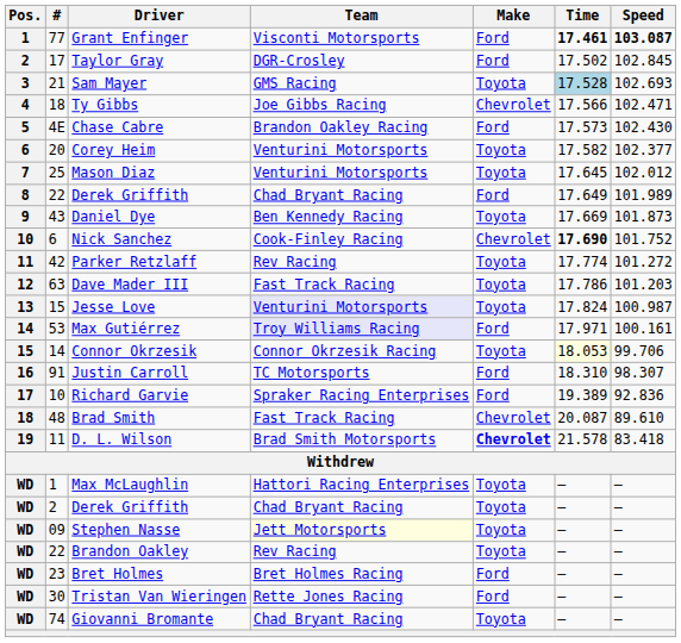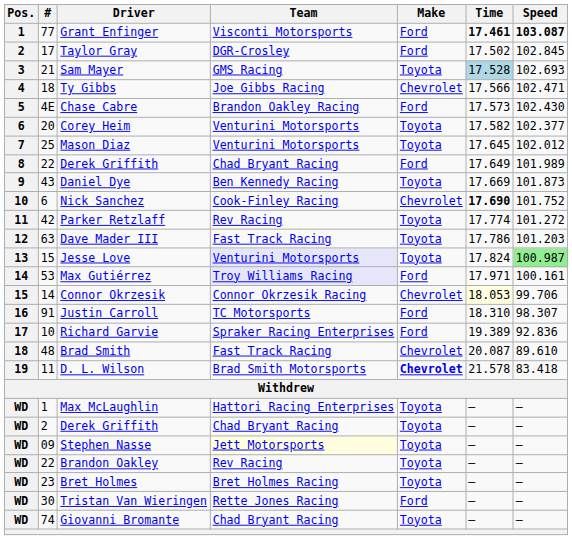 <table class="wikitable" style="font-size:95%">
 <tr>
 <th>Pos.</th>
 <th>#</th>
 <th>Driver</th>
 <th>Team</th>
 <th>Make</th>
 <th>Time</th>
 <th>Speed</th>
 </tr>
 <tr>
 <th>1</th>
 <td>77</td>
 <td><a href='#'>Grant Enfinger</a></td>
 <td><a href='#'>Visconti Motorsports</a></td>
 <td><a href='#'>Ford</a></td>
 <td><strong>17.461</strong></td>
 <td><strong>103.087</strong></td>
 </tr>
 <tr>
 <th>2</th>
 <td>17</td>
 <td><a href='#'>Taylor Gray</a></td>
 <td><a href='#'>DGR-Crosley</a></td>
 <td><a href='#'>Ford</a></td>
 <td>17.502</td>
 <td>102.845</td>
 </tr>
 <tr>
 <th>3</th>
 <td>21</td>
 <td><a href='#'>Sam Mayer</a></td>
 <td><a href='#'>GMS Racing</a></td>
 <td><a href='#'>Toyota</a></td>
 <td style="background: lightblue;">17.528</td>
 <td>102.693</td>
 </tr>
 <tr>
 <th>4</th>
 <td>18</td>
 <td><a href='#'>Ty Gibbs</a></td>
 <td><a href='#'>Joe Gibbs Racing</a></td>
 <td><a href='#'>Chevrolet</a></td>
 <td>17.566</td>
 <td>102.471</td>
 </tr>
 <tr>
 <th>5</th>
 <td>4E</td>
 <td><a href='#'>Chase Cabre</a></td>
 <td><a href='#'>Brandon Oakley Racing</a></td>
 <td><a href='#'>Ford</a></td>
 <td>17.573</td>
 <td>102.430</td>
 </tr>
 <tr>
 <th>6</th>
 <td>20</td>
 <td><a href='#'>Corey Heim</a></td>
 <td><a href='#'>Venturini Motorsports</a></td>
 <td><a href='#'>Toyota</a></td>
 <td>17.582</td>
 <td>102.377</td>
 </tr>
 <tr>
 <th>7</th>
 <td>25</td>
 <td><a href='#'>Mason Diaz</a></td>
 <td><a href='#'>Venturini Motorsports</a></td>
 <td><a href='#'>Toyota</a></td>
 <td>17.645</td>
 <td>102.012</td>
 </tr>
 <tr>
 <th>8</th>
 <td>22</td>
 <td><a href='#'>Derek Griffith</a></td>
 <td><a href='#'>Chad Bryant Racing</a></td>
 <td><a href='#'>Ford</a></td>
 <td>17.649</td>
 <td>101.989</td>
 </tr>
 <tr>
 <th>9</th>
 <td>43</td>
 <td><a href='#'>Daniel Dye</a></td>
 <td><a href='#'>Ben Kennedy Racing</a></td>
 <td><a href='#'>Toyota</a></td>
 <td>17.669</td>
 <td>101.873</td>
 </tr>
 <tr>
 <th>10</th>
 <td>6</td>
 <td><a href='#'>Nick Sanchez</a></td>
 <td><a href='#'>Cook-Finley Racing</a></td>
 <td><a href='#'>Chevrolet</a></td>
 <td><strong>17.690</strong></td>
 <td>101.752</td>
 </tr>
 <tr>
 <th>11</th>
 <td>42</td>
 <td><a href='#'>Parker Retzlaff</a></td>
 <td><a href='#'>Rev Racing</a></td>
 <td><a href='#'>Toyota</a></td>
 <td>17.774</td>
 <td>101.272</td>
 </tr>
 <tr>
 <th>12</th>
 <td>63</td>
 <td><a href='#'>Dave Mader III</a></td>
 <td><a href='#'>Fast Track Racing</a></td>
 <td><a href='#'>Toyota</a></td>
 <td>17.786</td>
 <td>101.203</td>
 </tr>
 <tr>
 <th>13</th>
 <td>15</td>
 <td><a href='#'>Jesse Love</a></td>
 <td style="background: lavender;"><a href='#'>Venturini Motorsports</a></td>
 <td><a href='#'>Toyota</a></td>
 <td>17.824</td>
-<td>100.987</td>
+<td style="background: lightgreen;">100.987</td>
 </tr>
 <tr>
 <th>14</th>
 <td>53</td>
 <td><a href='#'>Max Gutiérrez</a></td>
 <td style="background: lavender;"><a href='#'>Troy Williams Racing</a></td>
 <td><a href='#'>Ford</a></td>
 <td>17.971</td>
 <td>100.161</td>
 </tr>
 <tr>
 <th>15</th>
 <td>14</td>
 <td><a href='#'>Connor Okrzesik</a></td>
 <td><a href='#'>Connor Okrzesik Racing</a></td>
-<td><a href='#'>Toyota</a></td>
+<td><a href='#'>Chevrolet</a></td>
 <td style="background: lightyellow;">18.053</td>
 <td>99.706</td>
 </tr>
 <tr>
 <th>16</th>
 <td>91</td>
 <td><a href='#'>Justin Carroll</a></td>
 <td><a href='#'>TC Motorsports</a></td>
 <td><a href='#'>Ford</a></td>
 <td>18.310</td>
 <td>98.307</td>
 </tr>
 <tr>
 <th>17</th>
 <td>10</td>
 <td><a href='#'>Richard Garvie</a></td>
 <td><a href='#'>Spraker Racing Enterprises</a></td>
 <td><a href='#'>Ford</a></td>
 <td>19.389</td>
 <td>92.836</td>
 </tr>
 <tr>
 <th>18</th>
 <td>48</td>
 <td><a href='#'>Brad Smith</a></td>
 <td><a href='#'>Fast Track Racing</a></td>
 <td><a href='#'>Chevrolet</a></td>
 <td>20.087</td>
 <td>89.610</td>
 </tr>
 <tr>
 <th>19</th>
 <td>11</td>
 <td><a href='#'>D. L. Wilson</a></td>
 <td><a href='#'>Brad Smith Motorsports</a></td>
 <td><strong><a href='#'>Chevrolet</a></strong></td>
 <td>21.578</td>
 <td>83.418</td>
 </tr>
 <tr>
 <th colspan="7">Withdrew</th>
 </tr>
 <tr>
 <th>WD</th>
 <td>1</td>
 <td><a href='#'>Max McLaughlin</a></td>
 <td><a href='#'>Hattori Racing Enterprises</a></td>
 <td><a href='#'>Toyota</a></td>
 <td>—</td>
 <td>—</td>
 </tr>
 <tr>
 <th>WD</th>
 <td>2</td>
 <td><a href='#'>Derek Griffith</a></td>
 <td><a href='#'>Chad Bryant Racing</a></td>
 <td><a href='#'>Toyota</a></td>
 <td>—</td>
 <td>—</td>
 </tr>
 <tr>
 <th>WD</th>
 <td>09</td>
 <td><a href='#'>Stephen Nasse</a></td>
 <td style="background: lightyellow;"><a href='#'>Jett Motorsports</a></td>
 <td><a href='#'>Toyota</a></td>
 <td>—</td>
 <td>—</td>
 </tr>
 <tr>
 <th>WD</th>
 <td>22</td>
 <td><a href='#'>Brandon Oakley</a></td>
 <td><a href='#'>Rev Racing</a></td>
 <td><a href='#'>Toyota</a></td>
 <td>—</td>
 <td>—</td>
 </tr>
 <tr>
 <th>WD</th>
 <td>23</td>
 <td><a href='#'>Bret Holmes</a></td>
 <td><a href='#'>Bret Holmes Racing</a></td>
-<td><a href='#'>Ford</a></td>
+<td><a href='#'>Toyota</a></td>
 <td>—</td>
 <td>—</td>
 </tr>
 <tr>
 <th>WD</th>
 <td>30</td>
 <td><a href='#'>Tristan Van Wieringen</a></td>
 <td><a href='#'>Rette Jones Racing</a></td>
 <td><a href='#'>Ford</a></td>
 <td>—</td>
 <td>—</td>
 </tr>
 <tr>
 <th>WD</th>
 <td>74</td>
 <td><a href='#'>Giovanni Bromante</a></td>
 <td><a href='#'>Chad Bryant Racing</a></td>
 <td><a href='#'>Toyota</a></td>
 <td>—</td>
 <td>—</td>
 </tr>
 <tr>
 <th colspan="7"></th>
 </tr>
 </table>
